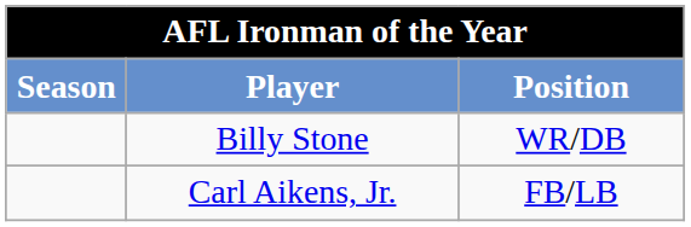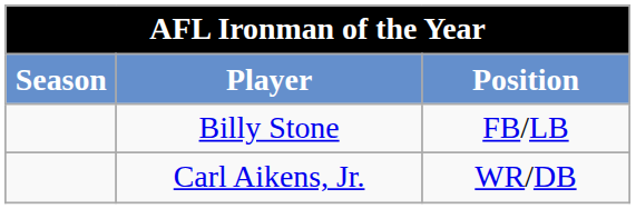 <table class="wikitable sortable" style="text-align:center">
 <tr>
 <td colspan="4" style="background:black; color:white;"><strong>AFL Ironman of the Year</strong></td>
 </tr>
 <tr>
 <th style="width:50px; background:#648fcc; color:white;">Season</th>
 <th style="width:150px; background:#648fcc; color:white;">Player</th>
 <th style="width:100px; background:#648fcc; color:white;">Position</th>
 </tr>
 <tr>
 <td></td>
 <td><a href='#'>Billy Stone</a></td>
-<td><a href='#'>WR</a>/<a href='#'>DB</a></td>
+<td><a href='#'>FB</a>/<a href='#'>LB</a></td>
 </tr>
 <tr>
 <td></td>
 <td><a href='#'>Carl Aikens, Jr.</a></td>
-<td><a href='#'>FB</a>/<a href='#'>LB</a></td>
+<td><a href='#'>WR</a>/<a href='#'>DB</a></td>
 </tr>
 </table>
